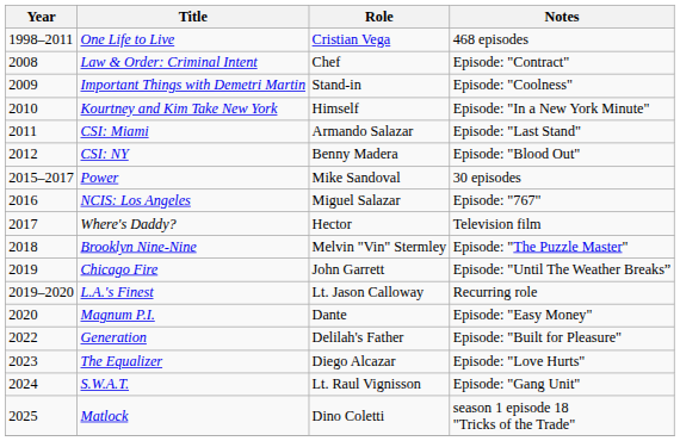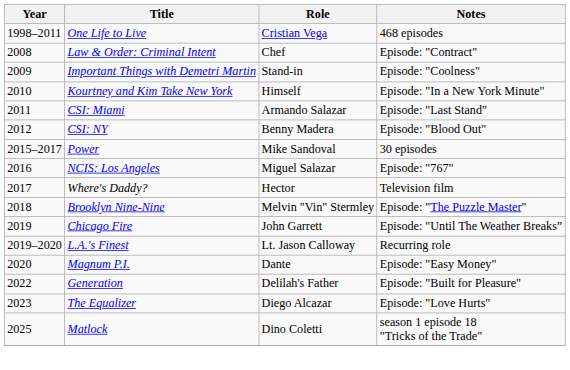 <table class="wikitable sortable">
 <tr>
 <th>Year</th>
 <th>Title</th>
 <th>Role</th>
 <th class="unsortable">Notes</th>
 </tr>
 <tr>
 <td>1998–2011</td>
 <td><em><a href='#'>One Life to Live</a></em></td>
 <td><a href='#'>Cristian Vega</a></td>
 <td>468 episodes</td>
 </tr>
 <tr>
 <td>2008</td>
 <td><em><a href='#'>Law & Order: Criminal Intent</a></em></td>
 <td>Chef</td>
 <td>Episode: "Contract"</td>
 </tr>
 <tr>
 <td>2009</td>
 <td><em><a href='#'>Important Things with Demetri Martin</a></em></td>
 <td>Stand-in</td>
 <td>Episode: "Coolness"</td>
 </tr>
 <tr>
 <td>2010</td>
 <td><em><a href='#'>Kourtney and Kim Take New York</a></em></td>
 <td>Himself</td>
 <td>Episode: "In a New York Minute"</td>
 </tr>
 <tr>
 <td>2011</td>
 <td><em><a href='#'>CSI: Miami</a></em></td>
 <td>Armando Salazar</td>
 <td>Episode: "Last Stand"</td>
 </tr>
 <tr>
 <td>2012</td>
 <td><em><a href='#'>CSI: NY</a></em></td>
 <td>Benny Madera</td>
 <td>Episode: "Blood Out"</td>
 </tr>
 <tr>
 <td>2015–2017</td>
 <td><em><a href='#'>Power</a></em></td>
 <td>Mike Sandoval</td>
 <td>30 episodes</td>
 </tr>
 <tr>
 <td>2016</td>
 <td><em><a href='#'>NCIS: Los Angeles</a></em></td>
 <td>Miguel Salazar</td>
 <td>Episode: "767"</td>
 </tr>
 <tr>
 <td>2017</td>
 <td><em>Where's Daddy?</em></td>
 <td>Hector</td>
 <td>Television film</td>
 </tr>
 <tr>
 <td>2018</td>
 <td><em><a href='#'>Brooklyn Nine-Nine</a></em></td>
 <td>Melvin "Vin" Stermley</td>
 <td>Episode: "<a href='#'>The Puzzle Master</a>"</td>
 </tr>
 <tr>
 <td>2019</td>
 <td><em><a href='#'>Chicago Fire</a></em></td>
 <td>John Garrett</td>
 <td>Episode: "Until The Weather Breaks”</td>
 </tr>
 <tr>
 <td>2019–2020</td>
 <td><em><a href='#'>L.A.'s Finest</a></em></td>
 <td>Lt. Jason Calloway</td>
 <td>Recurring role</td>
 </tr>
 <tr>
 <td>2020</td>
 <td><em><a href='#'>Magnum P.I.</a></em></td>
 <td>Dante</td>
 <td>Episode: "Easy Money"</td>
 </tr>
 <tr>
 <td>2022</td>
 <td><em><a href='#'>Generation</a></em></td>
 <td>Delilah's Father</td>
 <td>Episode: "Built for Pleasure"</td>
 </tr>
 <tr>
 <td>2023</td>
 <td><em><a href='#'>The Equalizer</a></em></td>
 <td>Diego Alcazar</td>
 <td>Episode: "Love Hurts"</td>
 </tr>
 <tr>
-<td>2024</td>
-<td><em><a href='#'>S.W.A.T.</a></em></td>
-<td>Lt. Raul Vignisson</td>
-<td>Episode: "Gang Unit"</td>
-</tr>
-<tr>
 <td>2025</td>
 <td><em><a href='#'>Matlock</a></em></td>
 <td>Dino Coletti</td>
 <td>season 1 episode 18<br>"Tricks of the Trade"</td>
 </tr>
 <tr>
 </tr>
 </table>
